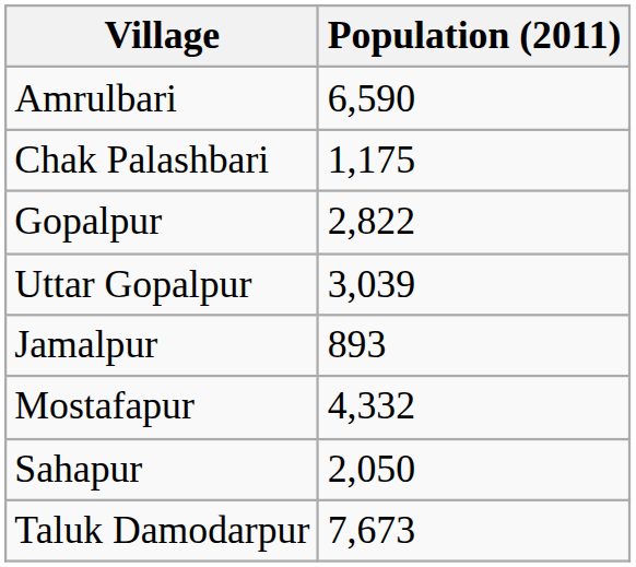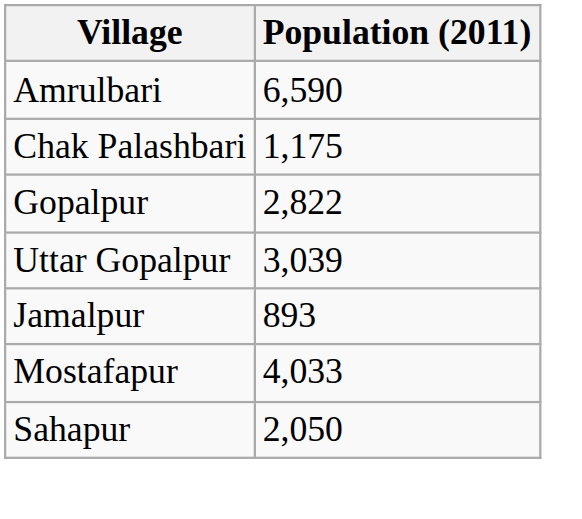 <table class="wikitable sortable">
 <tr>
 <th>Village</th>
 <th>Population (2011)</th>
 </tr>
 <tr>
 <td>Amrulbari</td>
 <td>6,590</td>
 </tr>
 <tr>
 <td>Chak Palashbari</td>
 <td>1,175</td>
 </tr>
 <tr>
 <td>Gopalpur</td>
 <td>2,822</td>
 </tr>
 <tr>
 <td>Uttar Gopalpur</td>
 <td>3,039</td>
 </tr>
 <tr>
 <td>Jamalpur</td>
 <td>893</td>
 </tr>
 <tr>
 <td>Mostafapur</td>
-<td>4,332</td>
+<td>4,033</td>
 </tr>
 <tr>
 <td>Sahapur</td>
 <td>2,050</td>
 </tr>
-<tr>
-<td>Taluk Damodarpur</td>
-<td>7,673</td>
-</tr>
 </table>
